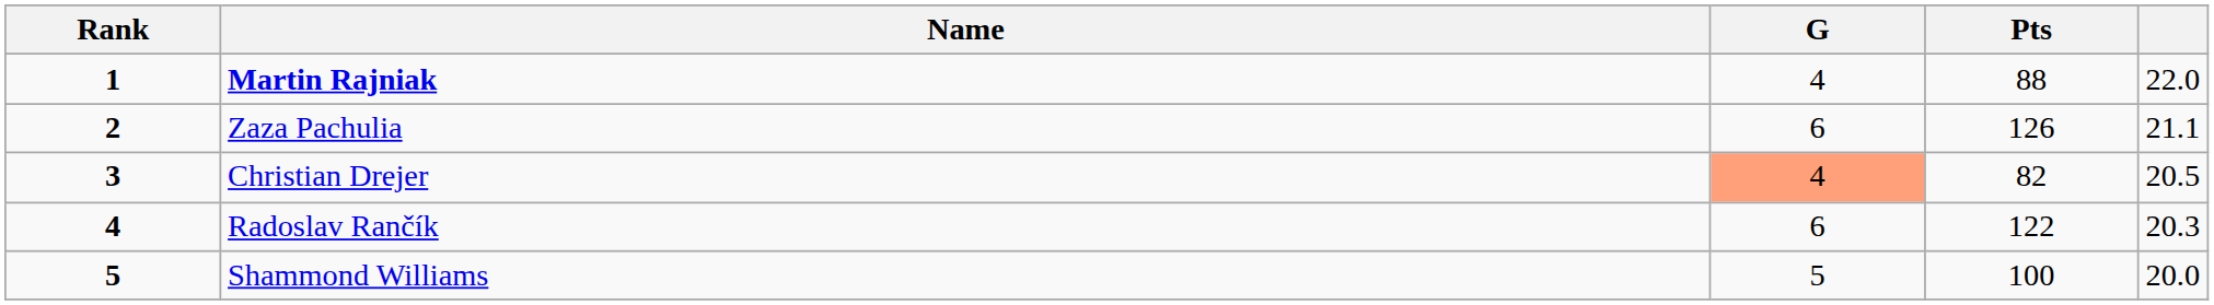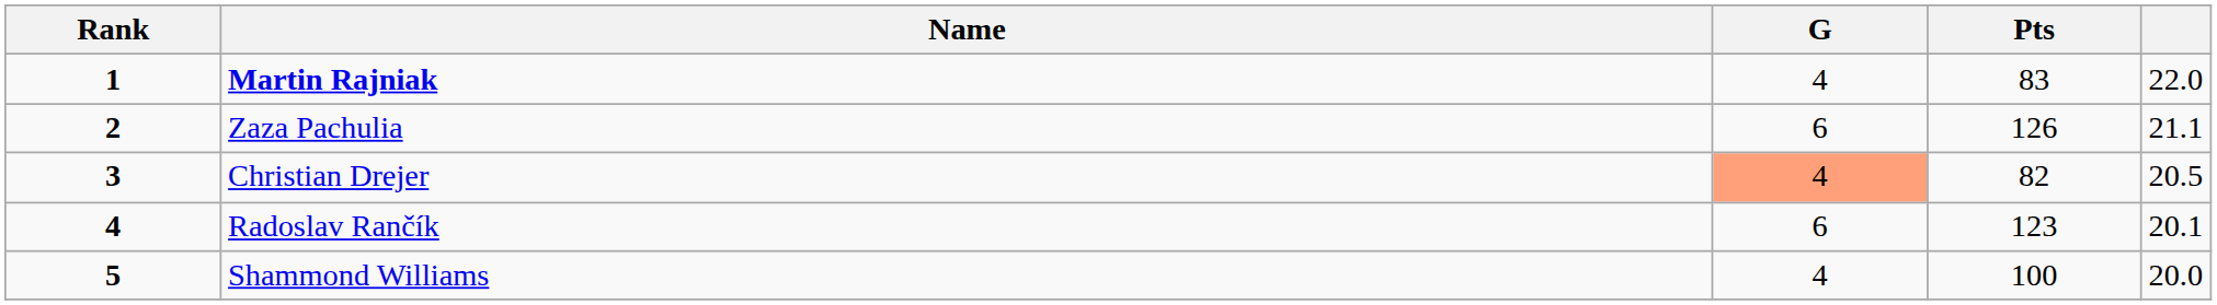 <table class="wikitable" style="width:90%;">
 <tr>
 <th style="width:10%;">Rank</th>
 <th style="width:70%;">Name</th>
 <th style="width:10%;">G</th>
 <th style="width:10%;">Pts</th>
 <th style="width:10%;"></th>
 </tr>
 <tr align=center>
 <td><strong>1</strong></td>
 <td align=left> <strong><a href='#'>Martin Rajniak</a></strong></td>
 <td>4</td>
-<td>88</td>
+<td>83</td>
 <td>22.0</td>
 </tr>
 <tr align=center>
 <td><strong>2</strong></td>
 <td align=left> <a href='#'>Zaza Pachulia</a></td>
 <td>6</td>
 <td>126</td>
 <td>21.1</td>
 </tr>
 <tr align=center>
 <td><strong>3</strong></td>
 <td align=left> <a href='#'>Christian Drejer</a></td>
 <td style="background: lightsalmon;">4</td>
 <td>82</td>
 <td>20.5</td>
 </tr>
 <tr align=center>
 <td><strong>4</strong></td>
 <td align=left> <a href='#'>Radoslav Rančík</a></td>
 <td>6</td>
-<td>122</td>
-<td>20.3</td>
+<td>123</td>
+<td>20.1</td>
 </tr>
 <tr align=center>
 <td><strong>5</strong></td>
 <td align=left> <a href='#'>Shammond Williams</a></td>
-<td>5</td>
+<td>4</td>
 <td>100</td>
 <td>20.0</td>
 </tr>
 </table>
